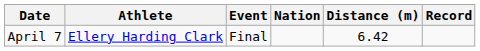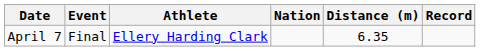 <table class="wikitable sortable" style="text-align:center" style=text-align:center>
 <tr>
 <th>Date</th>
+<th>Event</th>
 <th>Athlete</th>
-<th>Event</th>
 <th>Nation</th>
 <th>Distance (m)</th>
 <th>Record</th>
 </tr>
 <tr>
 <td>April 7</td>
+<td>Final</td>
 <td align=left><a href='#'>Ellery Harding Clark</a></td>
-<td>Final</td>
 <td align=left></td>
-<td>6.42</td>
+<td>6.35</td>
 <td></td>
 </tr>
 </table>
